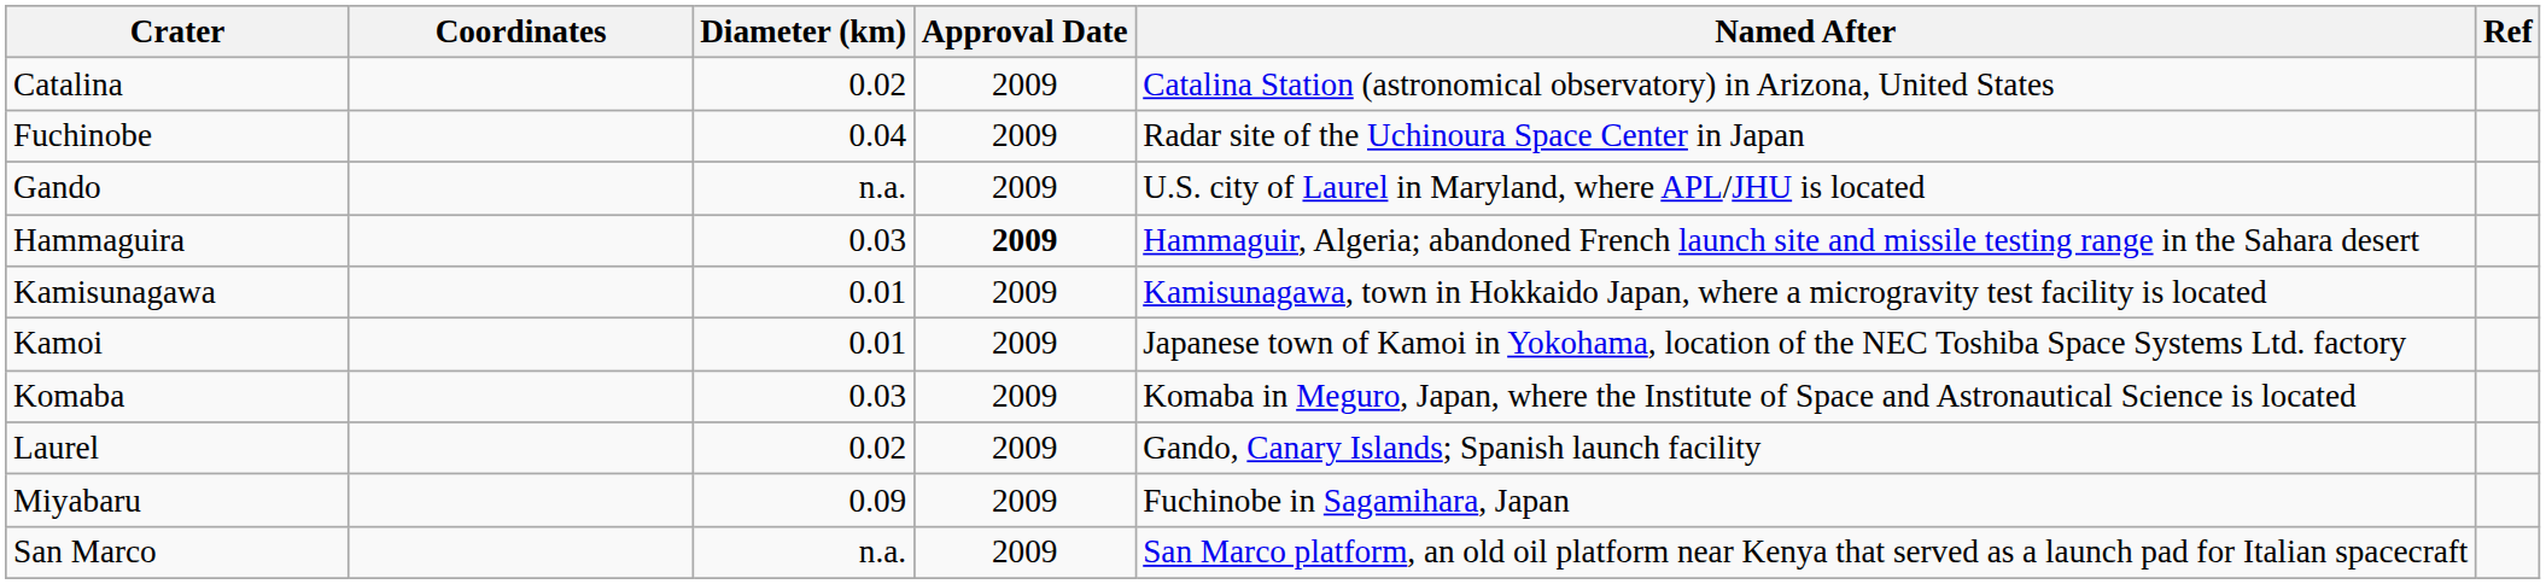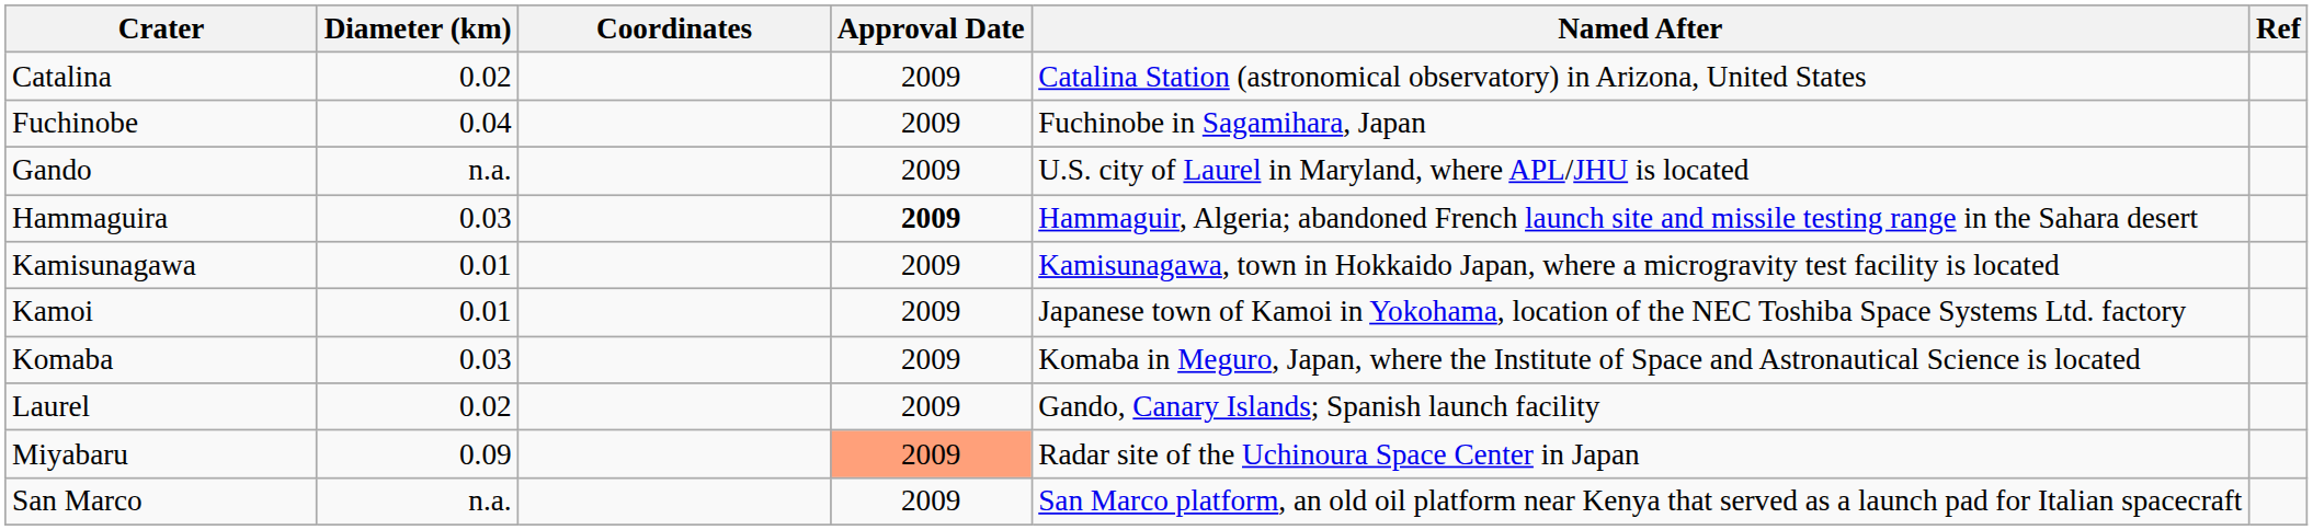 <table class="wikitable" style="min-width: 90%;">
 <tr>
 <th style="width:10em">Crater</th>
+<th>Diameter (km)</th>
 <th style="width:10em">Coordinates</th>
-<th>Diameter (km)</th>
 <th>Approval Date</th>
 <th>Named After</th>
 <th>Ref</th>
 </tr>
 <tr id="Catalina">
 <td>Catalina</td>
+<td align=right>0.02</td>
 <td></td>
-<td align=right>0.02</td>
 <td align=center>2009</td>
 <td><a href='#'>Catalina Station</a> (astronomical observatory) in Arizona, United States</td>
 <td></td>
 </tr>
 <tr id="Fuchinobe">
 <td>Fuchinobe</td>
+<td align=right>0.04</td>
 <td></td>
-<td align=right>0.04</td>
 <td align=center>2009</td>
-<td>Radar site of the <a href='#'>Uchinoura Space Center</a> in Japan</td>
+<td>Fuchinobe in <a href='#'>Sagamihara</a>, Japan</td>
 <td></td>
 </tr>
 <tr id="Gando">
 <td>Gando</td>
+<td align=right>n.a.</td>
 <td></td>
-<td align=right>n.a.</td>
 <td align=center>2009</td>
 <td>U.S. city of <a href='#'>Laurel</a> in Maryland, where <a href='#'>APL</a>/<a href='#'>JHU</a> is located</td>
 <td></td>
 </tr>
 <tr id="Hammaguira">
 <td>Hammaguira</td>
+<td align=right>0.03</td>
 <td></td>
-<td align=right>0.03</td>
 <td align=center><strong>2009</strong></td>
 <td><a href='#'>Hammaguir</a>, Algeria; abandoned French <a href='#'>launch site and missile testing range</a> in the Sahara desert</td>
 <td></td>
 </tr>
 <tr id="Kamisunagawa">
 <td>Kamisunagawa</td>
+<td align=right>0.01</td>
 <td></td>
-<td align=right>0.01</td>
 <td align=center>2009</td>
 <td><a href='#'>Kamisunagawa</a>, town in Hokkaido Japan, where a microgravity test facility is located</td>
 <td></td>
 </tr>
 <tr id="Kamoi">
 <td>Kamoi</td>
+<td align=right>0.01</td>
 <td></td>
-<td align=right>0.01</td>
 <td align=center>2009</td>
 <td>Japanese town of Kamoi in <a href='#'>Yokohama</a>, location of the NEC Toshiba Space Systems Ltd. factory</td>
 <td></td>
 </tr>
 <tr id="Komaba">
 <td>Komaba</td>
+<td align=right>0.03</td>
 <td></td>
-<td align=right>0.03</td>
 <td align=center>2009</td>
 <td>Komaba in <a href='#'>Meguro</a>, Japan, where the Institute of Space and Astronautical Science is located</td>
 <td></td>
 </tr>
 <tr id="Laurel">
 <td>Laurel</td>
+<td align=right>0.02</td>
 <td></td>
-<td align=right>0.02</td>
 <td align=center>2009</td>
 <td>Gando, <a href='#'>Canary Islands</a>; Spanish launch facility</td>
 <td></td>
 </tr>
 <tr id="Miyabaru">
 <td>Miyabaru</td>
+<td align=right>0.09</td>
 <td></td>
-<td align=right>0.09</td>
-<td align=center>2009</td>
-<td>Fuchinobe in <a href='#'>Sagamihara</a>, Japan</td>
+<td align=center style="background: lightsalmon;">2009</td>
+<td>Radar site of the <a href='#'>Uchinoura Space Center</a> in Japan</td>
 <td></td>
 </tr>
 <tr id="San Marco">
 <td>San Marco</td>
+<td align=right>n.a.</td>
 <td></td>
-<td align=right>n.a.</td>
 <td align=center>2009</td>
 <td><a href='#'>San Marco platform</a>, an old oil platform near Kenya that served as a launch pad for Italian spacecraft</td>
 <td></td>
 </tr>
 </table>
